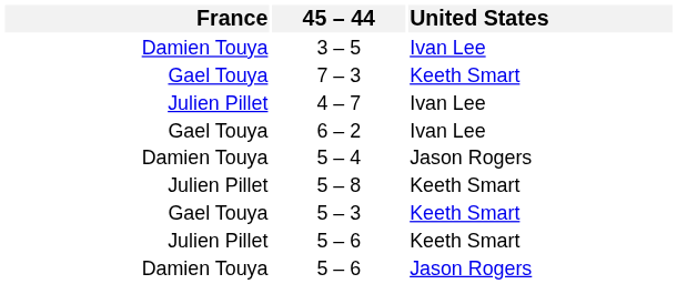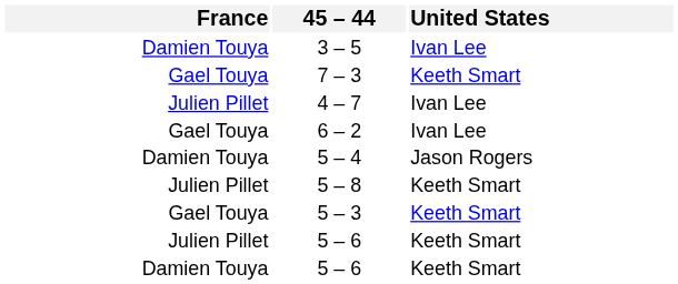 <table style="font-size:90%">
 <tr style="font-size:110%; background:#f2f2f2">
 <td style="width:12em" align=right><strong>France</strong> </td>
 <td style="width:6em" align=center><strong>45 – 44</strong></td>
 <td style="width:12em"> <strong>United States</strong></td>
 </tr>
 <tr>
 <td align=right><a href='#'>Damien Touya</a></td>
 <td align=center>3 – 5</td>
 <td><a href='#'>Ivan Lee</a></td>
 </tr>
 <tr>
 <td align=right><a href='#'>Gael Touya</a></td>
 <td align=center>7 – 3</td>
 <td><a href='#'>Keeth Smart</a></td>
 </tr>
 <tr>
 <td align=right><a href='#'>Julien Pillet</a></td>
 <td align=center>4 – 7</td>
 <td>Ivan Lee</td>
 </tr>
 <tr>
 <td align=right>Gael Touya</td>
 <td align=center>6 – 2</td>
 <td>Ivan Lee</td>
 </tr>
 <tr>
 <td align=right>Damien Touya</td>
 <td align=center>5 – 4</td>
 <td>Jason Rogers</td>
 </tr>
 <tr>
 <td align=right>Julien Pillet</td>
 <td align=center>5 – 8</td>
 <td>Keeth Smart</td>
 </tr>
 <tr>
 <td align=right>Gael Touya</td>
 <td align=center>5 – 3</td>
 <td><a href='#'>Keeth Smart</a></td>
 </tr>
 <tr>
 <td align=right>Julien Pillet</td>
 <td align=center>5 – 6</td>
 <td>Keeth Smart</td>
 </tr>
 <tr>
 <td align=right>Damien Touya</td>
 <td align=center>5 – 6</td>
-<td><a href='#'>Jason Rogers</a></td>
+<td>Keeth Smart</td>
 </tr>
 </table>
